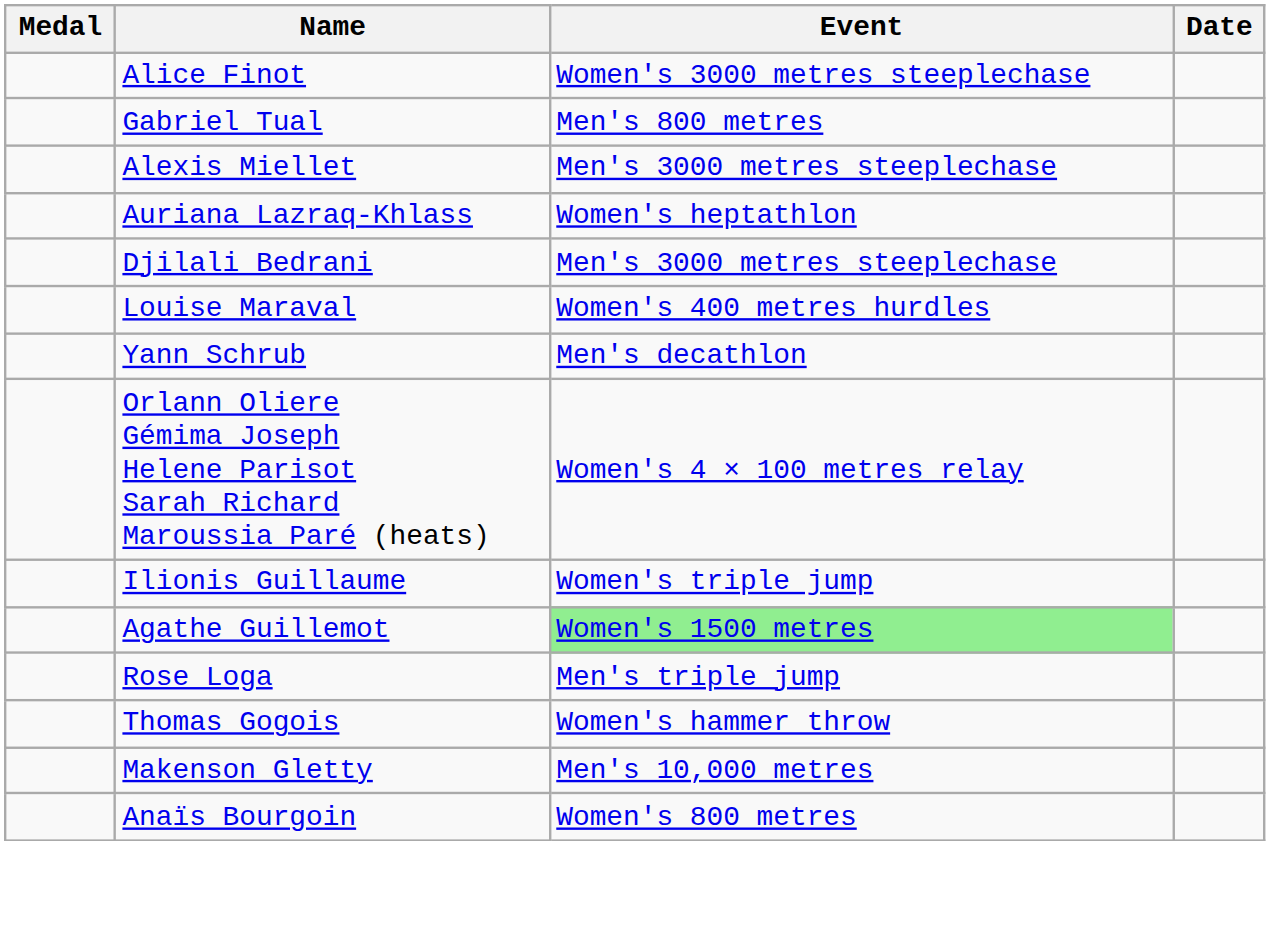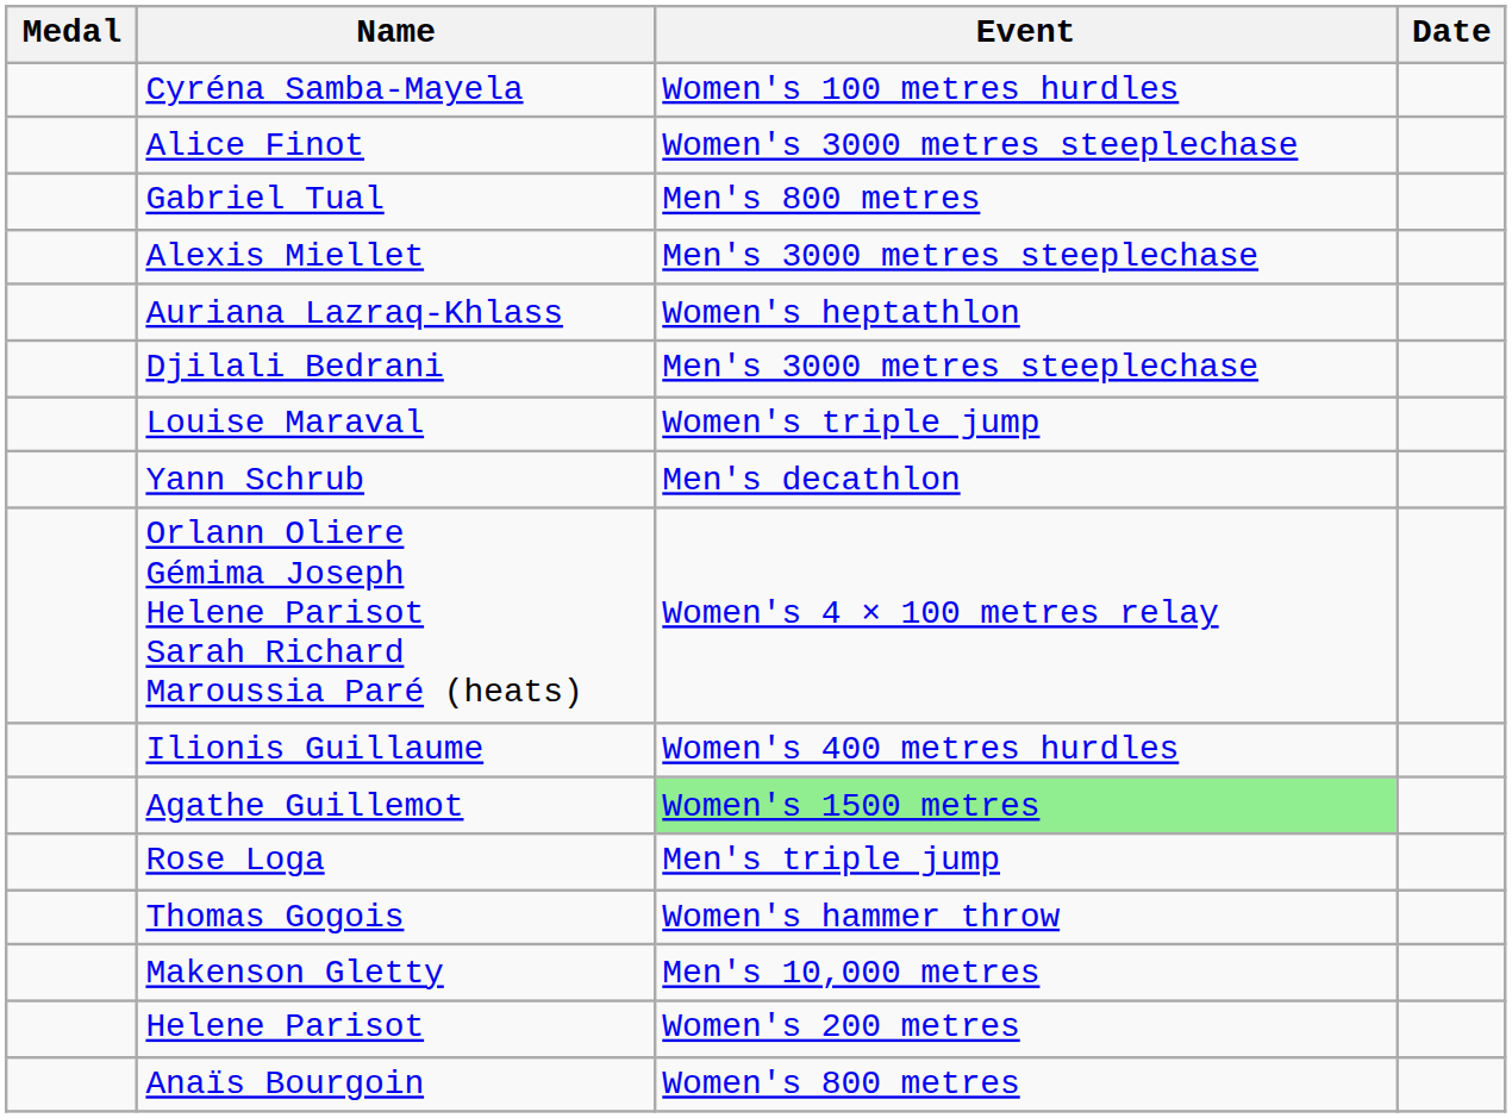 <table class="wikitable" style="font-size:90%" width=60%>
 <tr>
 <th>Medal</th>
 <th>Name</th>
 <th>Event</th>
 <th>Date</th>
+</tr>
+<tr>
+<td></td>
+<td><a href='#'>Cyréna Samba-Mayela</a></td>
+<td><a href='#'>Women's 100 metres hurdles</a></td>
+<td></td>
 </tr>
 <tr>
 <td></td>
 <td><a href='#'>Alice Finot</a></td>
 <td><a href='#'>Women's 3000 metres steeplechase</a></td>
 <td></td>
 </tr>
 <tr>
 <td></td>
 <td><a href='#'>Gabriel Tual</a></td>
 <td><a href='#'>Men's 800 metres</a></td>
 <td></td>
 </tr>
 <tr>
 <td></td>
 <td><a href='#'>Alexis Miellet</a></td>
 <td><a href='#'>Men's 3000 metres steeplechase</a></td>
 <td></td>
 </tr>
 <tr>
 <td></td>
 <td><a href='#'>Auriana Lazraq-Khlass</a></td>
 <td><a href='#'>Women's heptathlon</a></td>
 <td></td>
 </tr>
 <tr>
 <td></td>
 <td><a href='#'>Djilali Bedrani</a></td>
 <td><a href='#'>Men's 3000 metres steeplechase</a></td>
 <td></td>
 </tr>
 <tr>
 <td></td>
 <td><a href='#'>Louise Maraval</a></td>
-<td><a href='#'>Women's 400 metres hurdles</a></td>
+<td><a href='#'>Women's triple jump</a></td>
 <td></td>
 </tr>
 <tr>
 <td></td>
 <td><a href='#'>Yann Schrub</a></td>
 <td><a href='#'>Men's decathlon</a></td>
 <td></td>
 </tr>
 <tr>
 <td></td>
 <td><a href='#'>Orlann Oliere</a><br><a href='#'>Gémima Joseph</a><br><a href='#'>Helene Parisot</a><br><a href='#'>Sarah Richard</a><br><a href='#'>Maroussia Paré</a> (heats)</td>
 <td><a href='#'>Women's 4 × 100 metres relay</a></td>
 <td></td>
 </tr>
 <tr>
 <td></td>
 <td><a href='#'>Ilionis Guillaume</a></td>
-<td><a href='#'>Women's triple jump</a></td>
+<td><a href='#'>Women's 400 metres hurdles</a></td>
 <td></td>
 </tr>
 <tr>
 <td></td>
 <td><a href='#'>Agathe Guillemot</a></td>
 <td style="background: lightgreen;"><a href='#'>Women's 1500 metres</a></td>
 <td></td>
 </tr>
 <tr>
 <td></td>
 <td><a href='#'>Rose Loga</a></td>
 <td><a href='#'>Men's triple jump</a></td>
 <td></td>
 </tr>
 <tr>
 <td></td>
 <td><a href='#'>Thomas Gogois</a></td>
 <td><a href='#'>Women's hammer throw</a></td>
 <td></td>
 </tr>
 <tr>
 <td></td>
 <td><a href='#'>Makenson Gletty</a></td>
 <td><a href='#'>Men's 10,000 metres</a></td>
 <td></td>
 </tr>
 <tr>
 <td></td>
+<td><a href='#'>Helene Parisot</a></td>
+<td><a href='#'>Women's 200 metres</a></td>
+<td></td>
+</tr>
+<tr>
+<td></td>
 <td><a href='#'>Anaïs Bourgoin</a></td>
 <td><a href='#'>Women's 800 metres</a></td>
 <td></td>
 </tr>
 </table>
